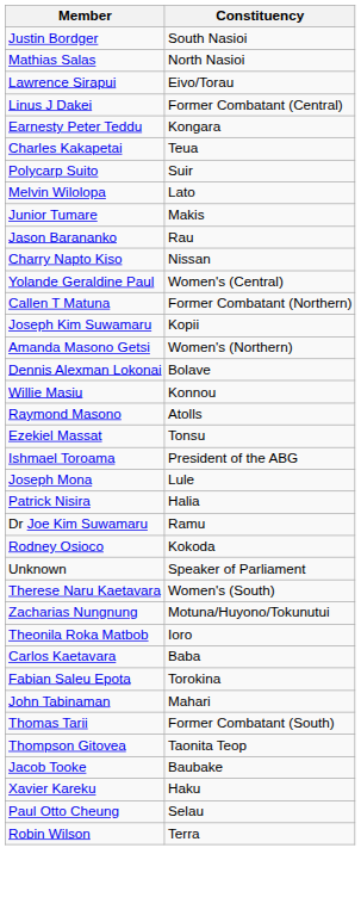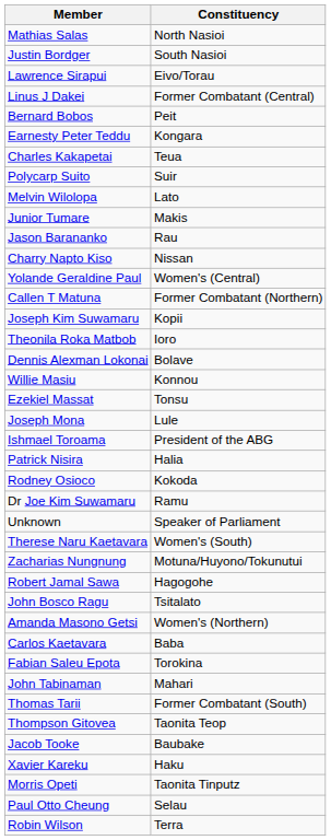 <table class="wikitable sortable">
 <tr>
 <th><strong>Member</strong></th>
 <th><strong>Constituency</strong></th>
 </tr>
 <tr>
+<td><a href='#'>Mathias Salas</a></td>
+<td>North Nasioi</td>
+</tr>
+<tr>
 <td><a href='#'>Justin Bordger</a></td>
 <td>South Nasioi</td>
-</tr>
-<tr>
-<td><a href='#'>Mathias Salas</a></td>
-<td>North Nasioi</td>
 </tr>
 <tr>
 <td><a href='#'>Lawrence Sirapui</a></td>
 <td>Eivo/Torau</td>
 </tr>
 <tr>
 <td><a href='#'>Linus J Dakei</a></td>
 <td>Former Combatant (Central)</td>
+</tr>
+<tr>
+<td><a href='#'>Bernard Bobos</a></td>
+<td>Peit</td>
 </tr>
 <tr>
 <td><a href='#'>Earnesty Peter Teddu</a></td>
 <td>Kongara</td>
 </tr>
 <tr>
 <td><a href='#'>Charles Kakapetai</a></td>
 <td>Teua</td>
 </tr>
 <tr>
 <td><a href='#'>Polycarp Suito</a></td>
 <td>Suir</td>
 </tr>
 <tr>
 <td><a href='#'>Melvin Wilolopa</a></td>
 <td>Lato</td>
 </tr>
 <tr>
 <td><a href='#'>Junior Tumare</a></td>
 <td>Makis</td>
 </tr>
 <tr>
 <td><a href='#'>Jason Barananko</a></td>
 <td>Rau</td>
 </tr>
 <tr>
 <td><a href='#'>Charry Napto Kiso</a></td>
 <td>Nissan</td>
 </tr>
 <tr>
 <td><a href='#'>Yolande Geraldine Paul</a></td>
 <td>Women's (Central)</td>
 </tr>
 <tr>
 <td><a href='#'>Callen T Matuna</a></td>
 <td>Former Combatant (Northern)</td>
 </tr>
 <tr>
 <td><a href='#'>Joseph Kim Suwamaru</a></td>
 <td>Kopii</td>
 </tr>
 <tr>
-<td><a href='#'>Amanda Masono Getsi</a></td>
-<td>Women's (Northern)</td>
+<td><a href='#'>Theonila Roka Matbob</a></td>
+<td>Ioro</td>
 </tr>
 <tr>
 <td><a href='#'>Dennis Alexman Lokonai</a></td>
 <td>Bolave</td>
 </tr>
 <tr>
 <td><a href='#'>Willie Masiu</a></td>
 <td>Konnou</td>
 </tr>
 <tr>
-<td><a href='#'>Raymond Masono</a></td>
-<td>Atolls</td>
+<td><a href='#'>Ezekiel Massat</a></td>
+<td>Tonsu</td>
 </tr>
 <tr>
-<td><a href='#'>Ezekiel Massat</a></td>
-<td>Tonsu</td>
+<td><a href='#'>Joseph Mona</a></td>
+<td>Lule</td>
 </tr>
 <tr>
 <td><a href='#'>Ishmael Toroama</a></td>
 <td>President of the ABG</td>
 </tr>
 <tr>
-<td><a href='#'>Joseph Mona</a></td>
-<td>Lule</td>
-</tr>
-<tr>
 <td><a href='#'>Patrick Nisira</a></td>
 <td>Halia</td>
 </tr>
 <tr>
+<td><a href='#'>Rodney Osioco</a></td>
+<td>Kokoda</td>
+</tr>
+<tr>
 <td>Dr <a href='#'>Joe Kim Suwamaru</a></td>
 <td>Ramu</td>
-</tr>
-<tr>
-<td><a href='#'>Rodney Osioco</a></td>
-<td>Kokoda</td>
 </tr>
 <tr>
 <td>Unknown</td>
 <td>Speaker of Parliament</td>
 </tr>
 <tr>
 <td><a href='#'>Therese Naru Kaetavara</a></td>
 <td>Women's (South)</td>
 </tr>
 <tr>
 <td><a href='#'>Zacharias Nungnung</a></td>
 <td>Motuna/Huyono/Tokunutui</td>
 </tr>
 <tr>
-<td><a href='#'>Theonila Roka Matbob</a></td>
-<td>Ioro</td>
+<td><a href='#'>Robert Jamal Sawa</a></td>
+<td>Hagogohe</td>
+</tr>
+<tr>
+<td><a href='#'>John Bosco Ragu</a></td>
+<td>Tsitalato</td>
+</tr>
+<tr>
+<td><a href='#'>Amanda Masono Getsi</a></td>
+<td>Women's (Northern)</td>
 </tr>
 <tr>
 <td><a href='#'>Carlos Kaetavara</a></td>
 <td>Baba</td>
 </tr>
 <tr>
 <td><a href='#'>Fabian Saleu Epota</a></td>
 <td>Torokina</td>
 </tr>
 <tr>
 <td><a href='#'>John Tabinaman</a></td>
 <td>Mahari</td>
 </tr>
 <tr>
 <td><a href='#'>Thomas Tarii</a></td>
 <td>Former Combatant (South)</td>
 </tr>
 <tr>
 <td><a href='#'>Thompson Gitovea</a></td>
 <td>Taonita Teop</td>
 </tr>
 <tr>
 <td><a href='#'>Jacob Tooke</a></td>
 <td>Baubake</td>
 </tr>
 <tr>
 <td><a href='#'>Xavier Kareku</a></td>
 <td>Haku</td>
 </tr>
 <tr>
+<td><a href='#'>Morris Opeti</a></td>
+<td>Taonita Tinputz</td>
+</tr>
+<tr>
 <td><a href='#'>Paul Otto Cheung</a></td>
 <td>Selau</td>
 </tr>
 <tr>
 <td><a href='#'>Robin Wilson</a></td>
 <td>Terra</td>
 </tr>
 </table>
